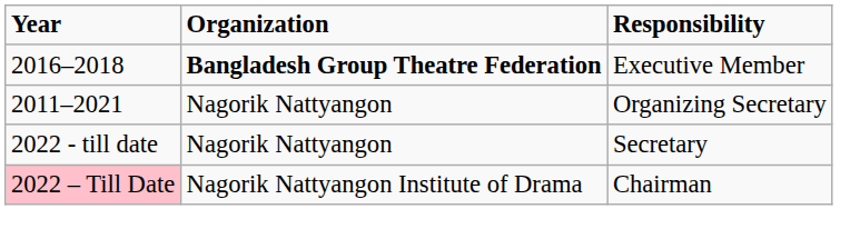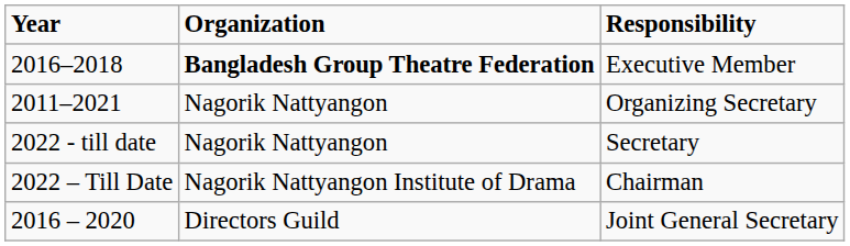 <table class="wikitable">
 <tr>
 <td><strong>Year</strong></td>
 <td><strong>Organization</strong></td>
 <td><strong>Responsibility</strong></td>
 </tr>
 <tr>
 <td>2016–2018</td>
 <td><strong>Bangladesh Group Theatre Federation</strong></td>
 <td>Executive Member</td>
 </tr>
 <tr>
 <td>2011–2021</td>
 <td>Nagorik Nattyangon</td>
 <td>Organizing Secretary</td>
 </tr>
 <tr>
 <td>2022 - till date</td>
 <td>Nagorik Nattyangon</td>
 <td>Secretary</td>
 </tr>
 <tr>
-<td style="background: pink;">2022 – Till Date</td>
+<td>2022 – Till Date</td>
 <td>Nagorik Nattyangon Institute of Drama</td>
 <td>Chairman</td>
 </tr>
+<tr>
+<td>2016 – 2020</td>
+<td>Directors Guild</td>
+<td>Joint General Secretary</td>
+</tr>
 </table>
